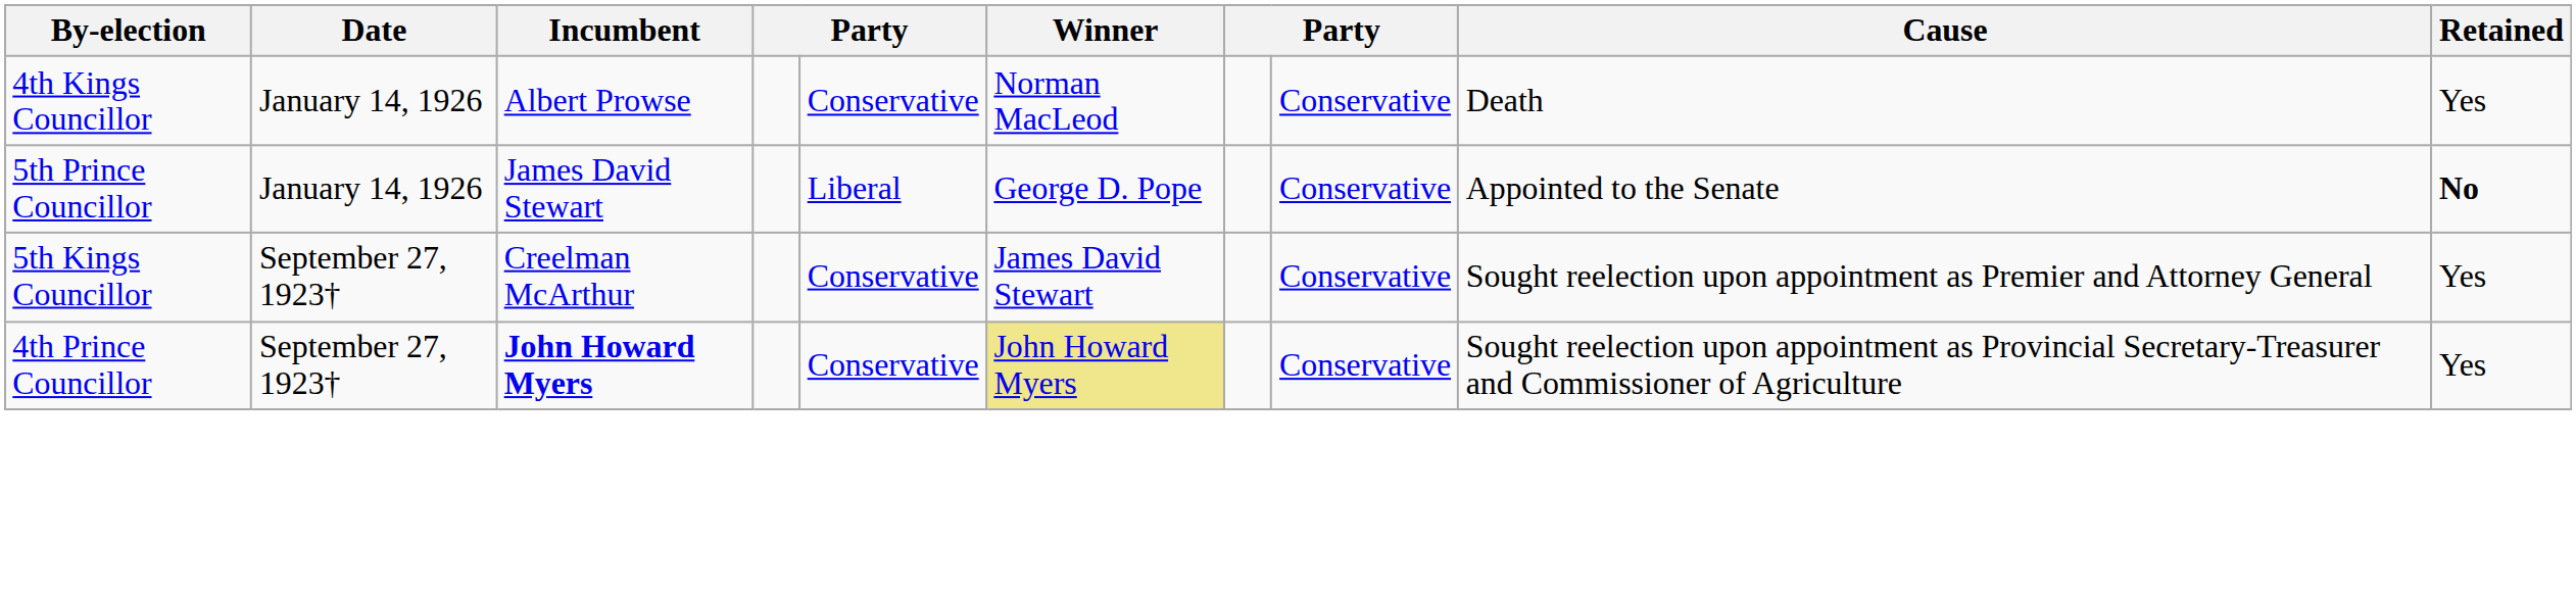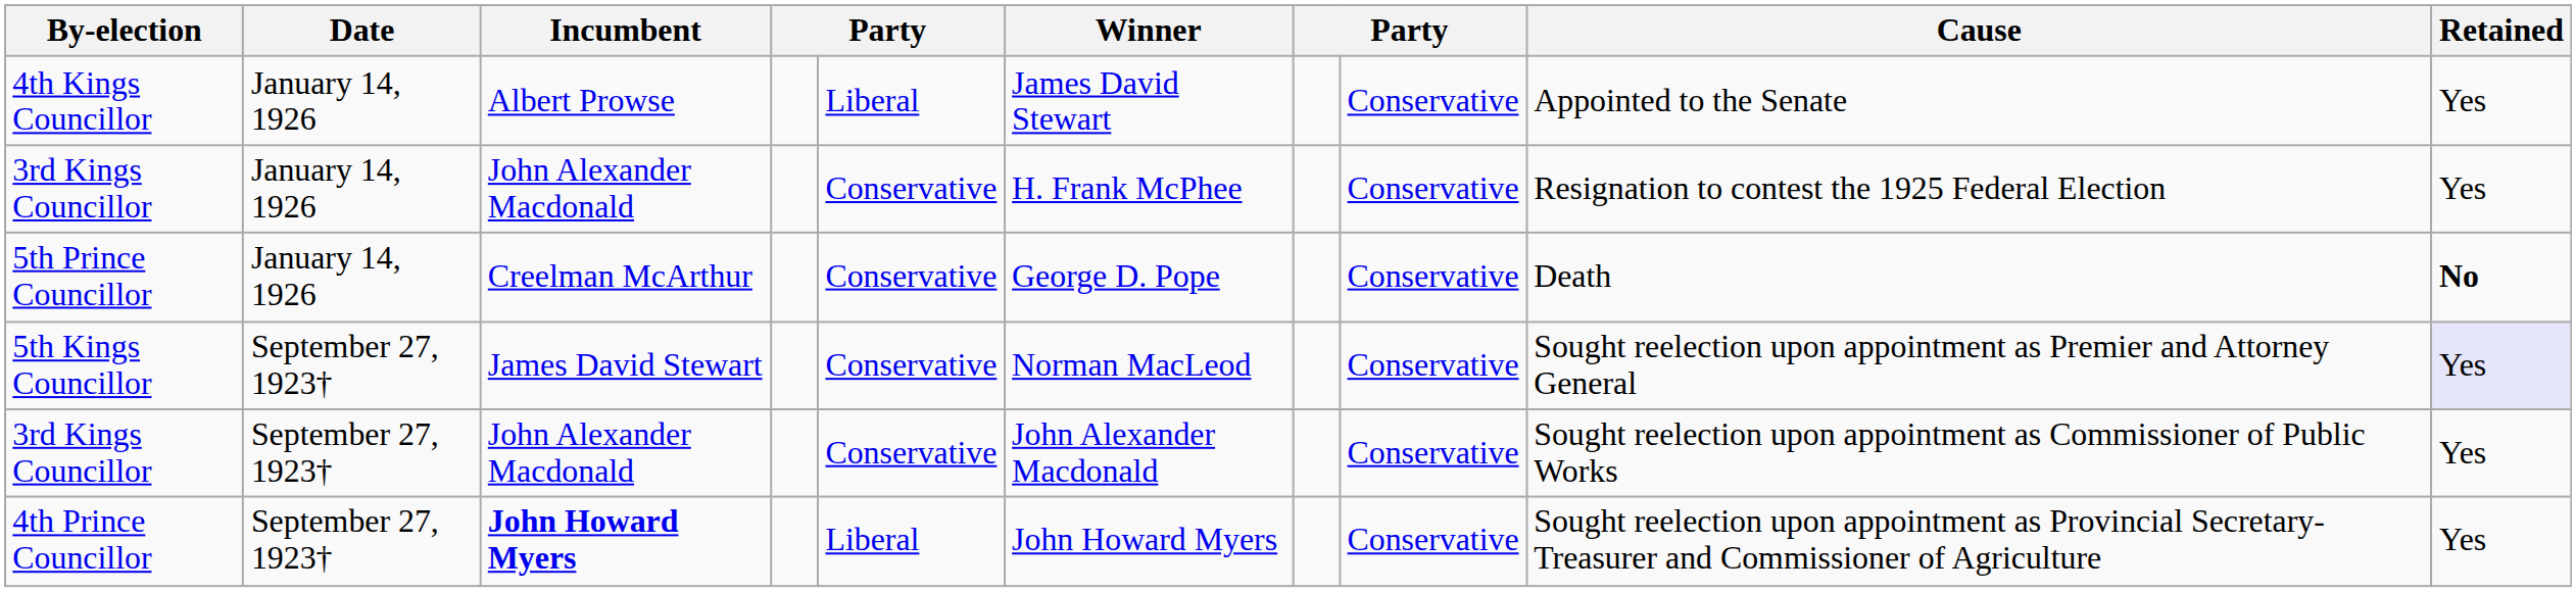 <table class=wikitable style="width:100%">
 <tr>
 <th>By-election</th>
 <th>Date</th>
 <th>Incumbent</th>
 <th colspan=2>Party</th>
 <th>Winner</th>
 <th colspan=2>Party</th>
 <th>Cause</th>
 <th>Retained</th>
 </tr>
 <tr>
 <td><a href='#'>4th Kings Councillor</a></td>
 <td>January 14, 1926</td>
 <td><a href='#'>Albert Prowse</a></td>
 <td>    </td>
-<td><a href='#'>Conservative</a></td>
-<td><a href='#'>Norman MacLeod</a></td>
+<td><a href='#'>Liberal</a></td>
+<td><a href='#'>James David Stewart</a></td>
 <td>    </td>
 <td><a href='#'>Conservative</a></td>
-<td>Death</td>
+<td>Appointed to the Senate</td>
+<td>Yes</td>
+</tr>
+<tr>
+<td><a href='#'>3rd Kings Councillor</a></td>
+<td>January 14, 1926</td>
+<td><a href='#'>John Alexander Macdonald</a></td>
+<td>    </td>
+<td><a href='#'>Conservative</a></td>
+<td><a href='#'>H. Frank McPhee</a></td>
+<td>    </td>
+<td><a href='#'>Conservative</a></td>
+<td>Resignation to contest the 1925 Federal Election</td>
 <td>Yes</td>
 </tr>
 <tr>
 <td><a href='#'>5th Prince Councillor</a></td>
 <td>January 14, 1926</td>
-<td><a href='#'>James David Stewart</a></td>
+<td><a href='#'>Creelman McArthur</a></td>
 <td>    </td>
-<td><a href='#'>Liberal</a></td>
+<td><a href='#'>Conservative</a></td>
 <td><a href='#'>George D. Pope</a></td>
 <td>    </td>
 <td><a href='#'>Conservative</a></td>
-<td>Appointed to the Senate</td>
+<td>Death</td>
 <td><strong>No</strong></td>
 </tr>
 <tr>
 <td><a href='#'>5th Kings Councillor</a></td>
 <td>September 27, 1923†</td>
-<td><a href='#'>Creelman McArthur</a></td>
-<td>    </td>
-<td><a href='#'>Conservative</a></td>
 <td><a href='#'>James David Stewart</a></td>
 <td>    </td>
 <td><a href='#'>Conservative</a></td>
+<td><a href='#'>Norman MacLeod</a></td>
+<td>    </td>
+<td><a href='#'>Conservative</a></td>
 <td>Sought reelection upon appointment as Premier and Attorney General</td>
+<td style="background: lavender;">Yes</td>
+</tr>
+<tr>
+<td><a href='#'>3rd Kings Councillor</a></td>
+<td>September 27, 1923†</td>
+<td><a href='#'>John Alexander Macdonald</a></td>
+<td>    </td>
+<td><a href='#'>Conservative</a></td>
+<td><a href='#'>John Alexander Macdonald</a></td>
+<td>    </td>
+<td><a href='#'>Conservative</a></td>
+<td>Sought reelection upon appointment as Commissioner of Public Works</td>
 <td>Yes</td>
 </tr>
 <tr>
 <td><a href='#'>4th Prince Councillor</a></td>
 <td>September 27, 1923†</td>
 <td><strong><a href='#'>John Howard Myers</a></strong></td>
 <td>    </td>
-<td><a href='#'>Conservative</a></td>
-<td style="background: khaki;"><a href='#'>John Howard Myers</a></td>
+<td><a href='#'>Liberal</a></td>
+<td><a href='#'>John Howard Myers</a></td>
 <td>    </td>
 <td><a href='#'>Conservative</a></td>
 <td>Sought reelection upon appointment as Provincial Secretary-Treasurer and Commissioner of Agriculture</td>
 <td>Yes</td>
 </tr>
 </table>
